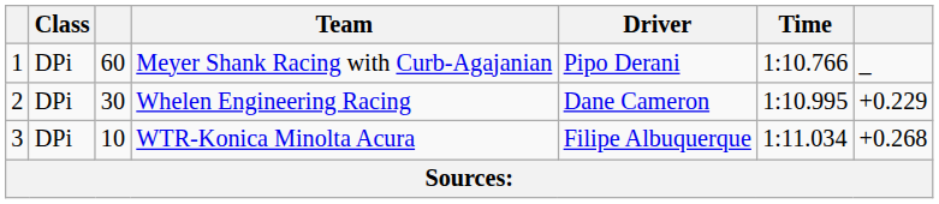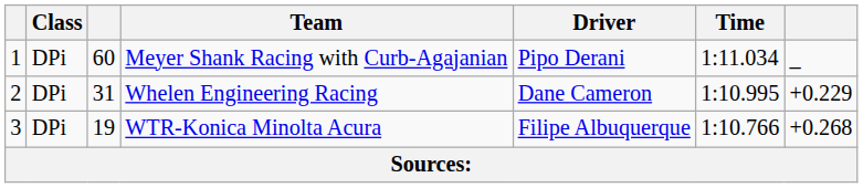 <table class="wikitable">
 <tr>
 <th></th>
 <th>Class</th>
 <th></th>
 <th>Team</th>
 <th>Driver</th>
 <th>Time</th>
 <th></th>
 </tr>
 <tr>
 <td>1</td>
 <td>DPi</td>
 <td>60</td>
 <td><a href='#'>Meyer Shank Racing</a> with <a href='#'>Curb-Agajanian</a></td>
 <td><a href='#'>Pipo Derani</a></td>
-<td>1:10.766</td>
+<td>1:11.034</td>
 <td>_</td>
 </tr>
 <tr>
 <td>2</td>
 <td>DPi</td>
-<td>30</td>
+<td>31</td>
 <td><a href='#'>Whelen Engineering Racing</a></td>
 <td><a href='#'>Dane Cameron</a></td>
 <td>1:10.995</td>
 <td>+0.229</td>
 </tr>
 <tr>
 <td>3</td>
 <td>DPi</td>
-<td>10</td>
+<td>19</td>
 <td><a href='#'>WTR-Konica Minolta Acura</a></td>
 <td><a href='#'>Filipe Albuquerque</a></td>
-<td>1:11.034</td>
+<td>1:10.766</td>
 <td>+0.268</td>
 </tr>
 <tr>
 <th colspan="7">Sources:</th>
 </tr>
 </table>
